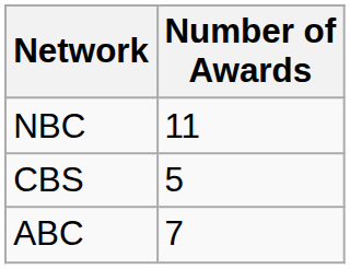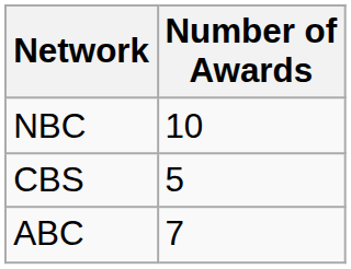 <table class="wikitable">
 <tr>
 <th>Network</th>
 <th>Number of<br>Awards</th>
 </tr>
 <tr>
 <td>NBC</td>
-<td>11</td>
+<td>10</td>
 </tr>
 <tr>
 <td>CBS</td>
 <td>5</td>
 </tr>
 <tr>
 <td>ABC</td>
 <td>7</td>
 </tr>
 </table>
